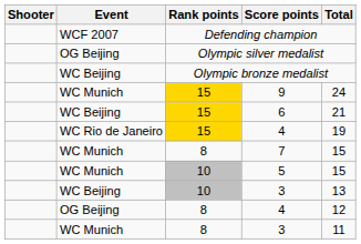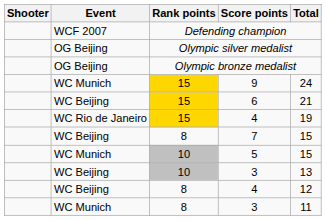 <table class="wikitable" style="font-size: 95%">
 <tr>
 <th>Shooter</th>
 <th>Event</th>
 <th>Rank points</th>
 <th>Score points</th>
 <th>Total</th>
 </tr>
 <tr>
 <td></td>
 <td>WCF 2007</td>
 <td colspan=3 style="text-align: center"><em>Defending champion</em></td>
 </tr>
 <tr>
 <td></td>
 <td>OG Beijing</td>
 <td colspan=3 style="text-align: center"><em>Olympic silver medalist</em></td>
 </tr>
 <tr>
 <td></td>
-<td>WC Beijing</td>
+<td>OG Beijing</td>
 <td colspan=3 style="text-align: center"><em>Olympic bronze medalist</em></td>
 </tr>
 <tr>
 <td></td>
 <td>WC Munich</td>
 <td style="text-align: center; background: gold">15</td>
 <td style="text-align: center">9</td>
 <td style="text-align: center">24</td>
 </tr>
 <tr>
 <td></td>
 <td>WC Beijing</td>
 <td style="text-align: center; background: gold">15</td>
 <td style="text-align: center">6</td>
 <td style="text-align: center">21</td>
 </tr>
 <tr>
 <td></td>
 <td>WC Rio de Janeiro</td>
 <td style="text-align: center; background: gold">15</td>
 <td style="text-align: center">4</td>
 <td style="text-align: center">19</td>
 </tr>
 <tr>
 <td></td>
-<td>WC Munich</td>
+<td>WC Beijing</td>
 <td style="text-align: center; background: bronze">8</td>
 <td style="text-align: center">7</td>
 <td style="text-align: center">15</td>
 </tr>
 <tr>
 <td></td>
 <td>WC Munich</td>
 <td style="text-align: center; background: silver">10</td>
 <td style="text-align: center">5</td>
 <td style="text-align: center">15</td>
 </tr>
 <tr>
 <td></td>
 <td>WC Beijing</td>
 <td style="text-align: center; background: silver">10</td>
 <td style="text-align: center">3</td>
 <td style="text-align: center">13</td>
 </tr>
 <tr>
 <td></td>
-<td>OG Beijing</td>
+<td>WC Beijing</td>
 <td style="text-align: center; background: bronze">8</td>
 <td style="text-align: center">4</td>
 <td style="text-align: center">12</td>
 </tr>
 <tr>
 <td></td>
 <td>WC Munich</td>
 <td style="text-align: center; background: bronze">8</td>
 <td style="text-align: center">3</td>
 <td style="text-align: center">11</td>
 </tr>
 </table>
